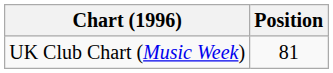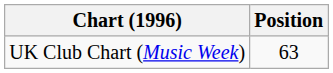 <table class="wikitable sortable">
 <tr>
 <th>Chart (1996)</th>
 <th>Position</th>
 </tr>
 <tr>
 <td>UK Club Chart (<em><a href='#'>Music Week</a></em>)</td>
-<td align="center">81</td>
+<td align="center">63</td>
 </tr>
 </table>
